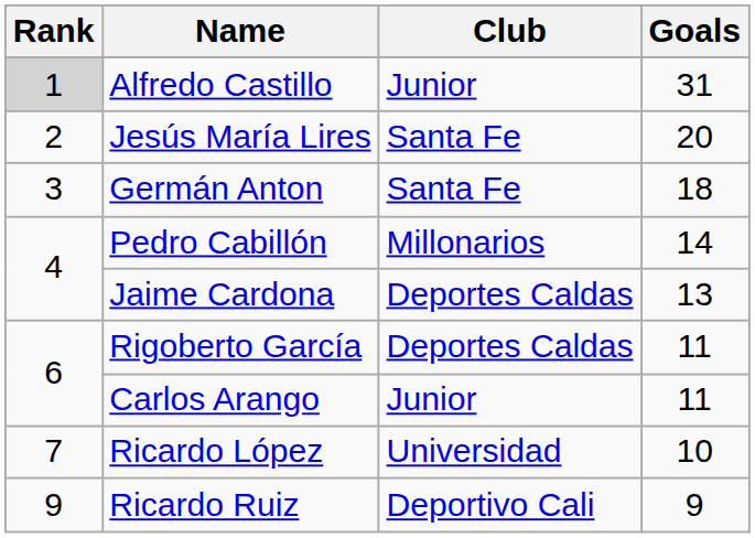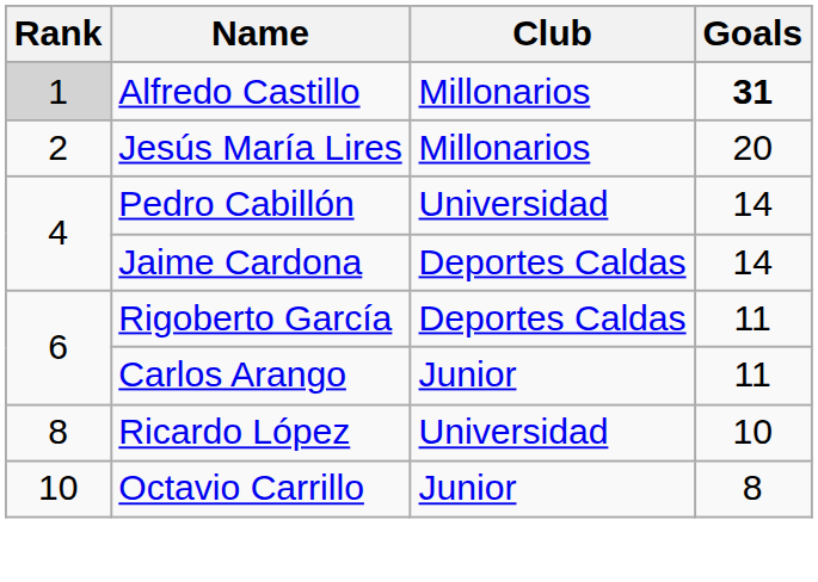 <table class="wikitable">
 <tr>
 <th>Rank</th>
 <th>Name</th>
 <th>Club</th>
 <th>Goals</th>
 </tr>
 <tr>
 <td align=center style="background: lightgrey;">1</td>
 <td> <a href='#'>Alfredo Castillo</a></td>
-<td><a href='#'>Junior</a></td>
-<td align=center>31</td>
+<td><a href='#'>Millonarios</a></td>
+<td align=center><strong>31</strong></td>
 </tr>
 <tr>
 <td align=center>2</td>
 <td>  <a href='#'>Jesús María Lires</a></td>
-<td><a href='#'>Santa Fe</a></td>
+<td><a href='#'>Millonarios</a></td>
 <td align=center>20</td>
-</tr>
-<tr>
-<td align=center>3</td>
-<td> <a href='#'>Germán Anton</a></td>
-<td><a href='#'>Santa Fe</a></td>
-<td align=center>18</td>
 </tr>
 <tr>
 <td rowspan=2 align=center>4</td>
 <td> <a href='#'>Pedro Cabillón</a></td>
-<td><a href='#'>Millonarios</a></td>
+<td><a href='#'>Universidad</a></td>
 <td align=center>14</td>
 </tr>
 <tr>
 <td> <a href='#'>Jaime Cardona</a></td>
 <td><a href='#'>Deportes Caldas</a></td>
-<td align=center>13</td>
+<td align=center>14</td>
 </tr>
 <tr>
 <td rowspan=2 align=center>6</td>
 <td> <a href='#'>Rigoberto García</a></td>
 <td><a href='#'>Deportes Caldas</a></td>
 <td align=center>11</td>
 </tr>
 <tr>
 <td> <a href='#'>Carlos Arango</a></td>
 <td><a href='#'>Junior</a></td>
 <td align=center>11</td>
 </tr>
 <tr>
-<td align=center>7</td>
+<td align=center>8</td>
 <td> <a href='#'>Ricardo López</a></td>
 <td><a href='#'>Universidad</a></td>
 <td align=center>10</td>
 </tr>
 <tr>
-<td align=center>9</td>
-<td> <a href='#'>Ricardo Ruiz</a></td>
-<td><a href='#'>Deportivo Cali</a></td>
-<td align=center>9</td>
+<td align=center>10</td>
+<td> <a href='#'>Octavio Carrillo</a></td>
+<td><a href='#'>Junior</a></td>
+<td align=center>8</td>
 </tr>
 </table>
